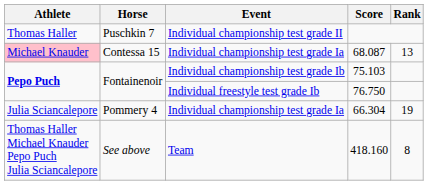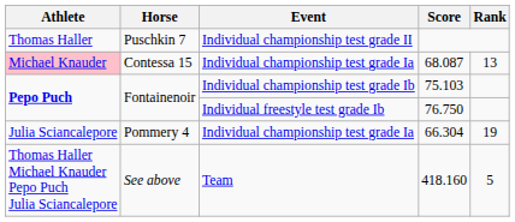 <table class=wikitable style="font-size:90%">
 <tr>
 <th>Athlete</th>
 <th>Horse</th>
 <th>Event</th>
 <th>Score</th>
 <th>Rank</th>
 </tr>
 <tr align=center>
 <td align=left><a href='#'>Thomas Haller</a></td>
 <td align=left>Puschkin 7</td>
 <td align=left><a href='#'>Individual championship test grade II</a></td>
 <td colspan=2></td>
 </tr>
 <tr align=center>
 <td align=left style="background: pink;"><a href='#'>Michael Knauder</a></td>
 <td align=left>Contessa 15</td>
 <td align=left><a href='#'> Individual championship test grade Ia</a></td>
 <td>68.087</td>
 <td>13</td>
 </tr>
 <tr align=center>
 <td rowspan=2 align=left><strong><a href='#'>Pepo Puch</a></strong></td>
 <td rowspan=2 align=left>Fontainenoir</td>
 <td align=left><a href='#'> Individual championship test grade Ib</a></td>
 <td>75.103</td>
 <td></td>
 </tr>
 <tr align=center>
 <td align=left><a href='#'> Individual freestyle test grade Ib</a></td>
 <td>76.750</td>
 <td></td>
 </tr>
 <tr align=center>
 <td align=left><a href='#'>Julia Sciancalepore</a></td>
 <td align=left>Pommery 4</td>
 <td align=left><a href='#'> Individual championship test grade Ia</a></td>
 <td>66.304</td>
 <td>19</td>
 </tr>
 <tr align=center>
 <td align=left><a href='#'>Thomas Haller</a><br><a href='#'>Michael Knauder</a><br><a href='#'>Pepo Puch</a><br><a href='#'>Julia Sciancalepore</a></td>
 <td align=left><em>See above</em></td>
 <td align=left><a href='#'>Team</a></td>
 <td>418.160</td>
-<td>8</td>
+<td>5</td>
 </tr>
 </table>
